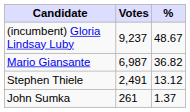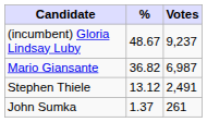 <table class="wikitable">
 <tr>
 <th style="background:#ddf; width:150px;">Candidate</th>
+<th style="background:#ddf;">%</th>
 <th style="background:#ddf;">Votes</th>
-<th style="background:#ddf;">%</th>
 </tr>
 <tr>
 <td>(incumbent) <a href='#'>Gloria Lindsay Luby</a></td>
+<td>48.67</td>
 <td>9,237</td>
-<td>48.67</td>
 </tr>
 <tr>
 <td><a href='#'>Mario Giansante</a></td>
+<td>36.82</td>
 <td>6,987</td>
-<td>36.82</td>
 </tr>
 <tr>
 <td>Stephen Thiele</td>
+<td>13.12</td>
 <td>2,491</td>
-<td>13.12</td>
 </tr>
 <tr>
 <td>John Sumka</td>
+<td>1.37</td>
 <td>261</td>
-<td>1.37</td>
 </tr>
 </table>
